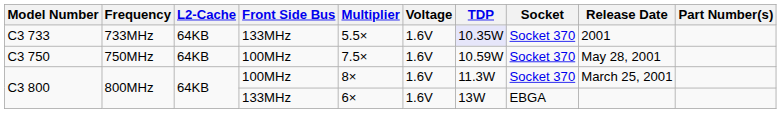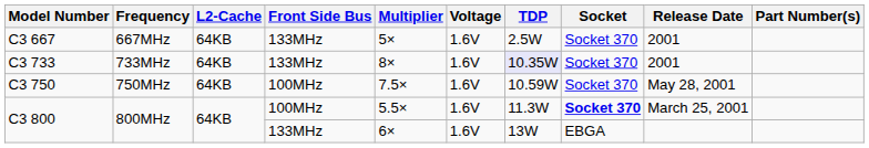 <table class="wikitable">
 <tr>
 <th>Model Number</th>
 <th>Frequency</th>
 <th><a href='#'>L2-Cache</a></th>
 <th><a href='#'>Front Side Bus</a></th>
 <th><a href='#'>Multiplier</a></th>
 <th>Voltage</th>
 <th><a href='#'>TDP</a></th>
 <th>Socket</th>
 <th>Release Date</th>
 <th>Part Number(s)</th>
 </tr>
 <tr>
+<td>C3 667</td>
+<td>667MHz</td>
+<td>64KB</td>
+<td>133MHz</td>
+<td>5×</td>
+<td>1.6V</td>
+<td>2.5W</td>
+<td><a href='#'>Socket 370</a></td>
+<td>2001</td>
+<td></td>
+</tr>
+<tr>
 <td>C3 733</td>
 <td>733MHz</td>
 <td>64KB</td>
 <td>133MHz</td>
-<td>5.5×</td>
+<td>8×</td>
 <td>1.6V</td>
 <td style="background: lavender;">10.35W</td>
 <td><a href='#'>Socket 370</a></td>
 <td>2001</td>
 <td></td>
 </tr>
 <tr>
 <td>C3 750</td>
 <td>750MHz</td>
 <td>64KB</td>
 <td>100MHz</td>
 <td>7.5×</td>
 <td>1.6V</td>
 <td>10.59W</td>
 <td><a href='#'>Socket 370</a></td>
 <td>May 28, 2001</td>
 <td></td>
 </tr>
 <tr>
 <td rowspan=2>C3 800</td>
 <td rowspan=2>800MHz</td>
 <td rowspan=2>64KB</td>
 <td>100MHz</td>
-<td>8×</td>
+<td>5.5×</td>
 <td>1.6V</td>
 <td>11.3W</td>
-<td><a href='#'>Socket 370</a></td>
+<td><strong><a href='#'>Socket 370</a></strong></td>
 <td>March 25, 2001</td>
 <td></td>
 </tr>
 <tr>
 <td>133MHz</td>
 <td>6×</td>
 <td>1.6V</td>
 <td>13W</td>
 <td>EBGA</td>
 <td></td>
 <td></td>
 </tr>
 </table>
